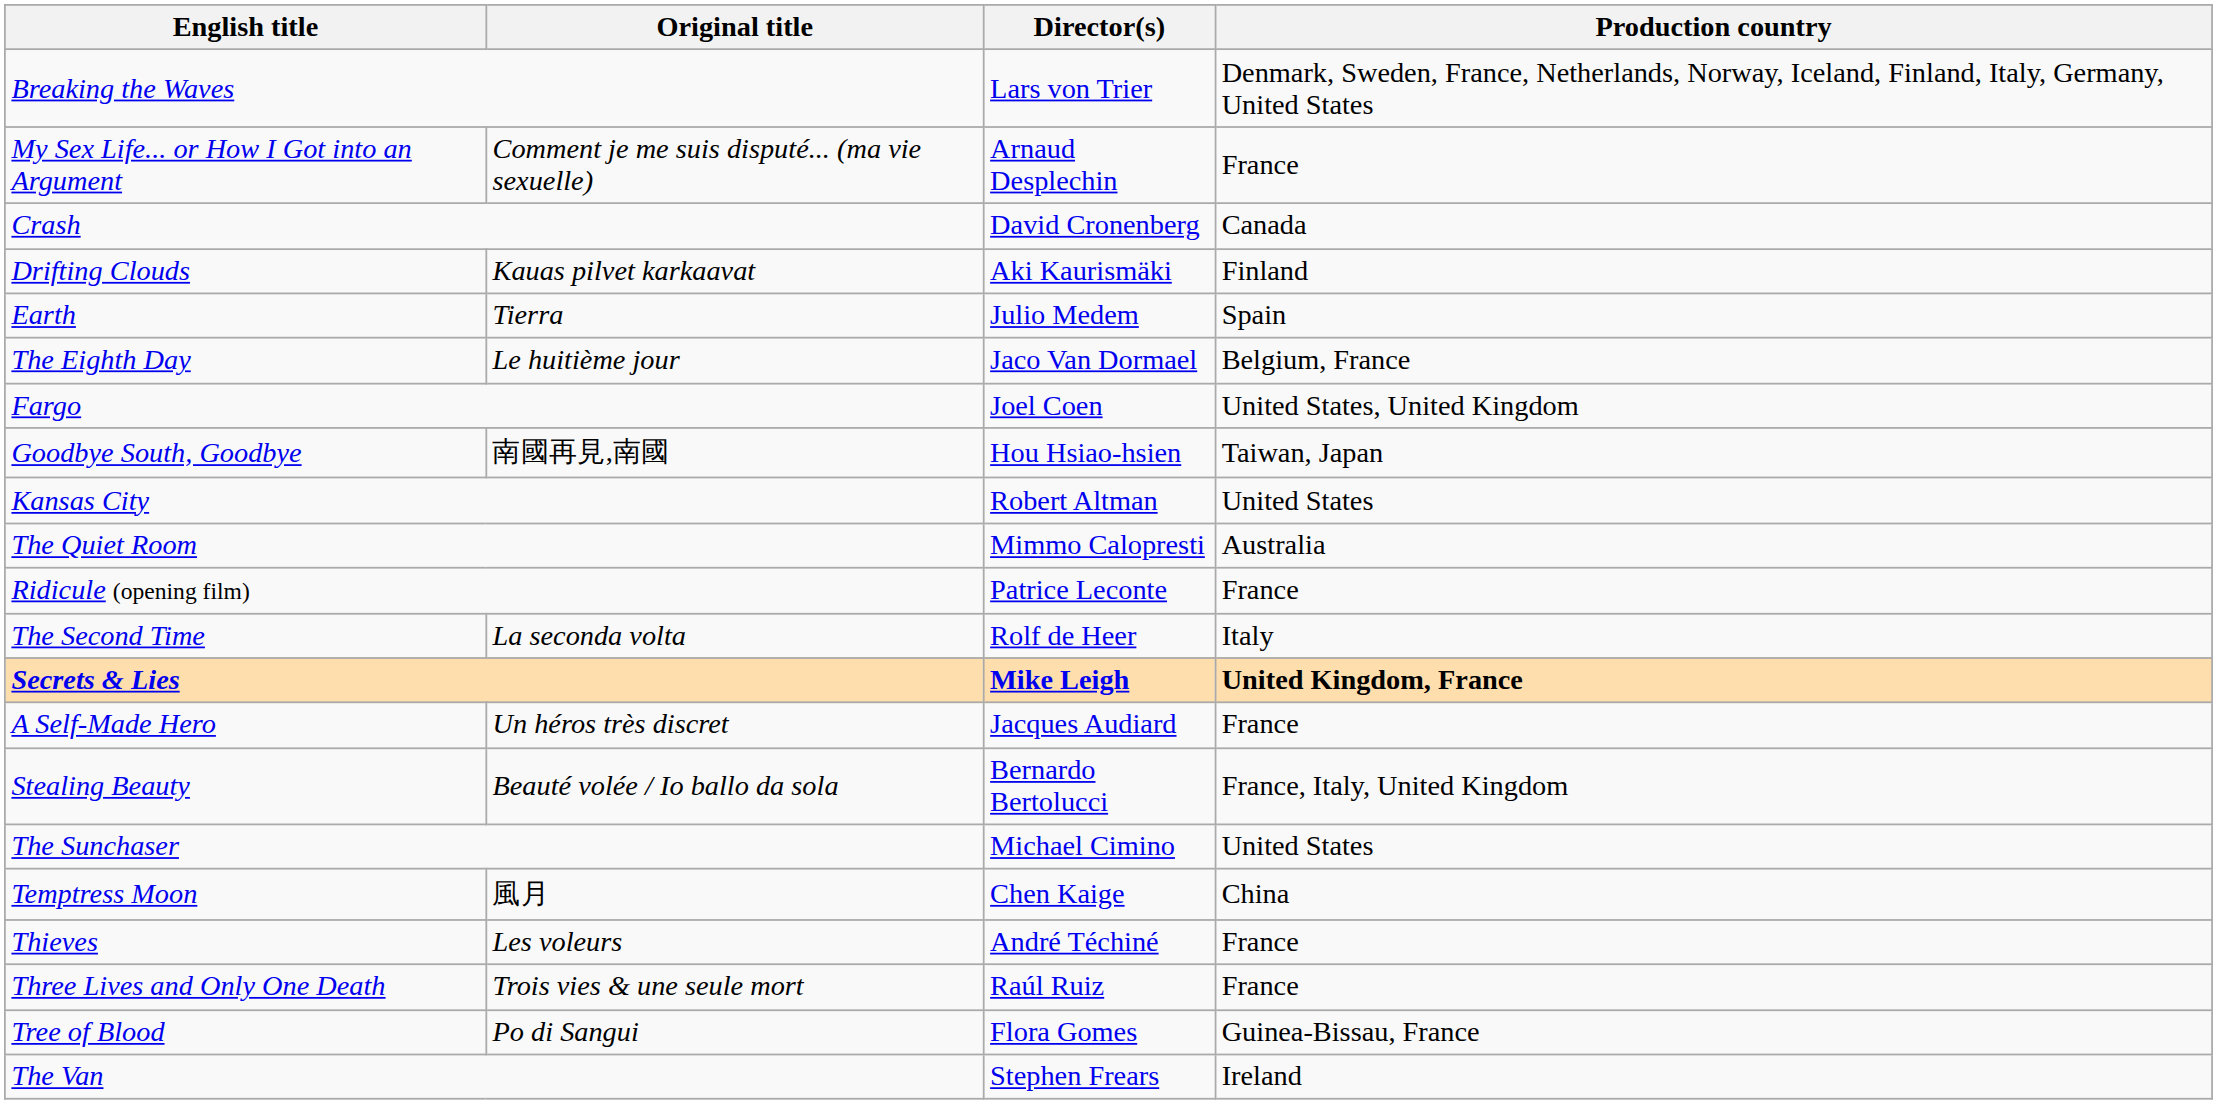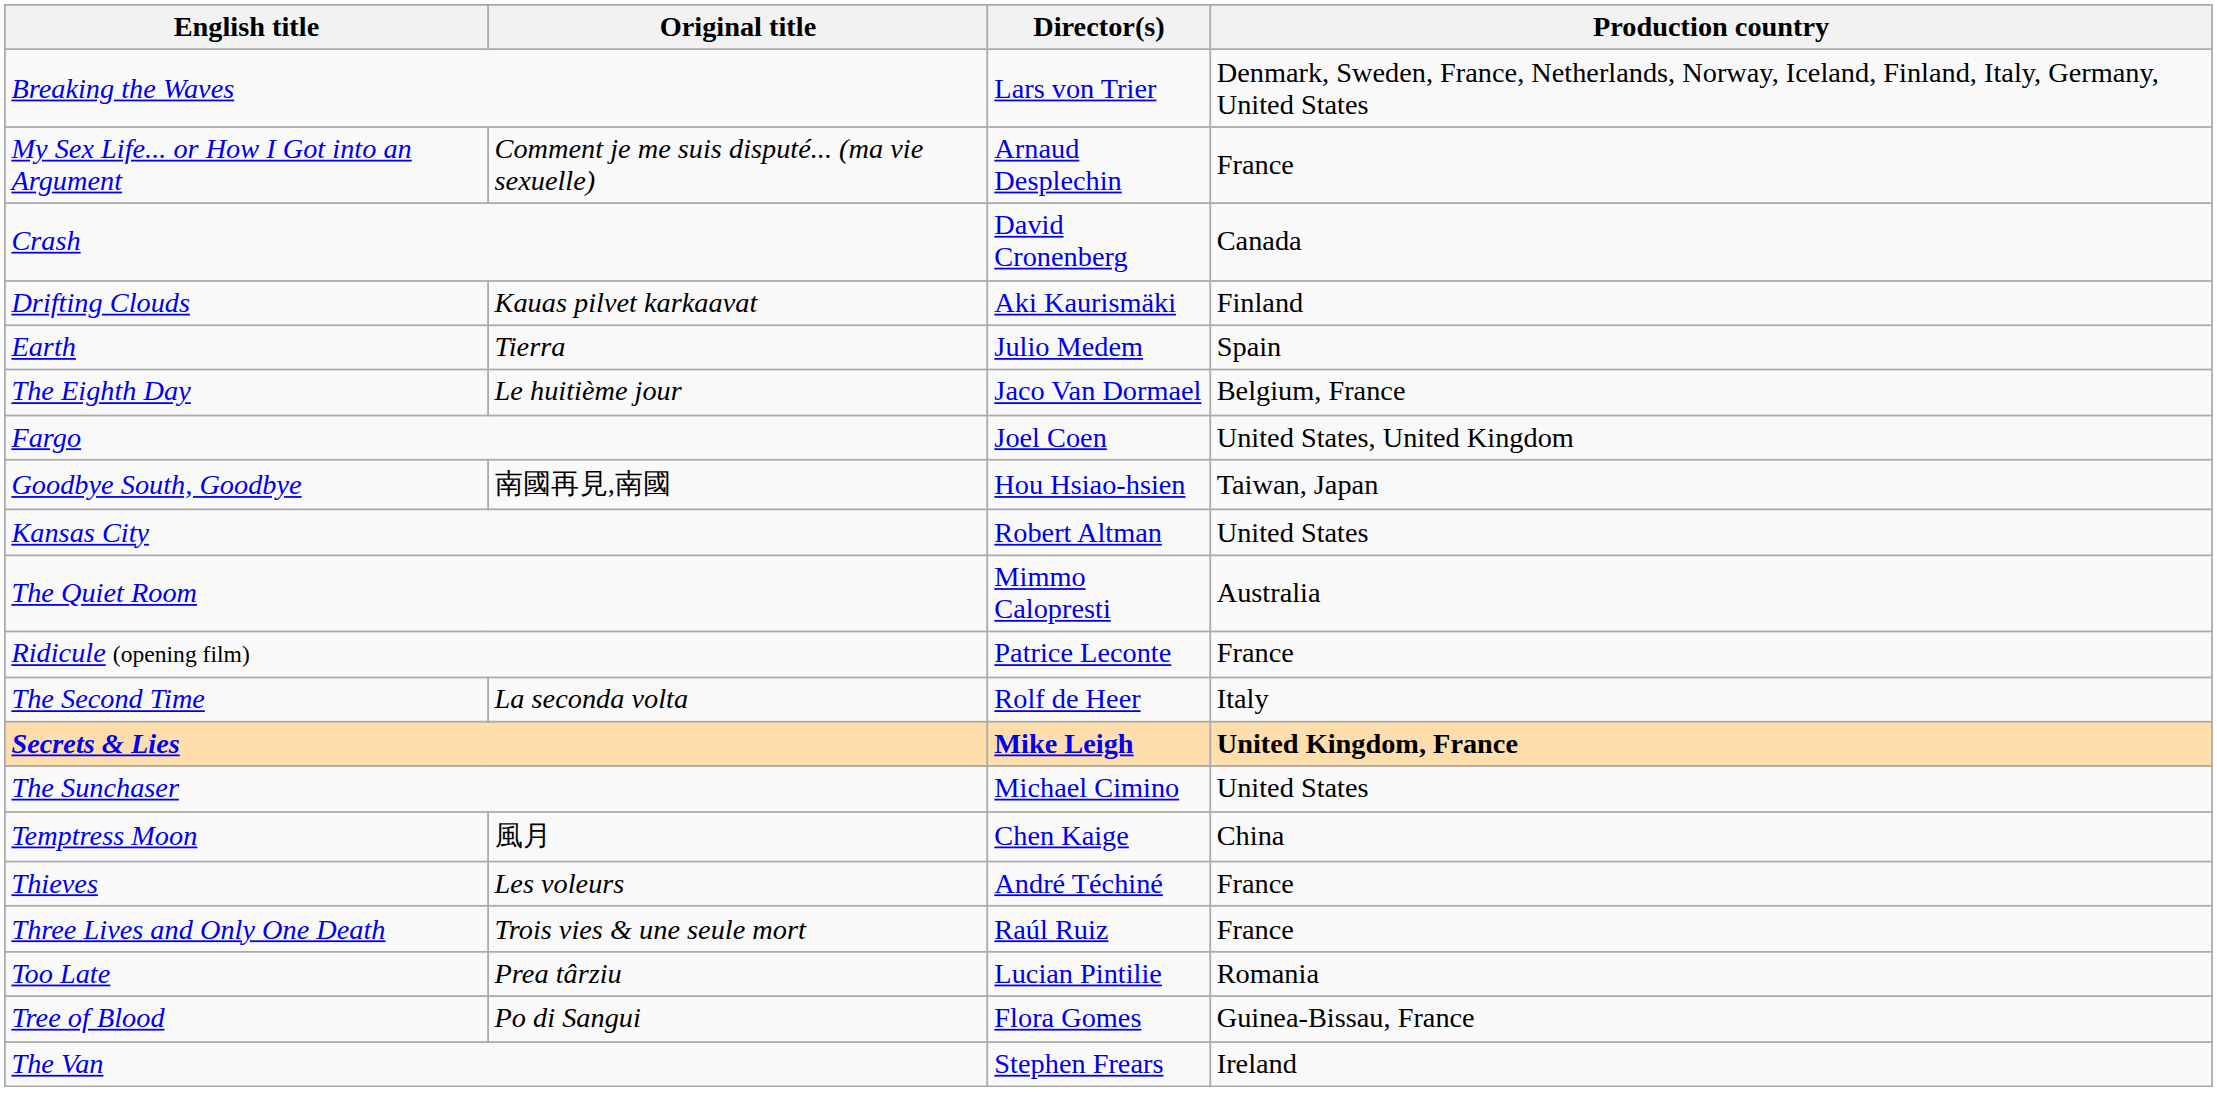 <table class="wikitable">
 <tr>
 <th>English title</th>
 <th>Original title</th>
 <th>Director(s)</th>
 <th>Production country</th>
 </tr>
 <tr>
 <td colspan="2"><em><a href='#'>Breaking the Waves</a></em></td>
 <td><a href='#'>Lars von Trier</a></td>
 <td>Denmark, Sweden, France, Netherlands, Norway, Iceland, Finland, Italy, Germany, United States</td>
 </tr>
 <tr>
 <td><em><a href='#'>My Sex Life... or How I Got into an Argument</a></em></td>
 <td><em>Comment je me suis disputé... (ma vie sexuelle)</em></td>
 <td><a href='#'>Arnaud Desplechin</a></td>
 <td>France</td>
 </tr>
 <tr>
 <td colspan="2"><em><a href='#'>Crash</a></em></td>
 <td><a href='#'>David Cronenberg</a></td>
 <td>Canada</td>
 </tr>
 <tr>
 <td><em><a href='#'>Drifting Clouds</a></em></td>
 <td><em>Kauas pilvet karkaavat</em></td>
 <td><a href='#'>Aki Kaurismäki</a></td>
 <td>Finland</td>
 </tr>
 <tr>
 <td><em><a href='#'>Earth</a></em></td>
 <td><em>Tierra</em></td>
 <td><a href='#'>Julio Medem</a></td>
 <td>Spain</td>
 </tr>
 <tr>
 <td><em><a href='#'>The Eighth Day</a></em></td>
 <td><em>Le huitième jour</em></td>
 <td><a href='#'>Jaco Van Dormael</a></td>
 <td>Belgium, France</td>
 </tr>
 <tr>
 <td colspan="2"><em><a href='#'>Fargo</a></em></td>
 <td><a href='#'>Joel Coen</a></td>
 <td>United States, United Kingdom</td>
 </tr>
 <tr>
 <td><em><a href='#'>Goodbye South, Goodbye</a></em></td>
 <td>南國再見,南國</td>
 <td><a href='#'>Hou Hsiao-hsien</a></td>
 <td>Taiwan, Japan</td>
 </tr>
 <tr>
 <td colspan="2"><em><a href='#'>Kansas City</a></em></td>
 <td><a href='#'>Robert Altman</a></td>
 <td>United States</td>
 </tr>
 <tr>
 <td colspan="2"><em><a href='#'>The Quiet Room</a></em></td>
 <td><a href='#'>Mimmo Calopresti</a></td>
 <td>Australia</td>
 </tr>
 <tr>
 <td colspan="2"><em><a href='#'>Ridicule</a></em> <small>(opening film)</small></td>
 <td><a href='#'>Patrice Leconte</a></td>
 <td>France</td>
 </tr>
 <tr>
 <td><em><a href='#'>The Second Time</a></em></td>
 <td><em>La seconda volta</em></td>
 <td><a href='#'>Rolf de Heer</a></td>
 <td>Italy</td>
 </tr>
 <tr style="background:#FFDEAD;">
 <td colspan="2"><strong><em><a href='#'>Secrets & Lies</a></em></strong></td>
 <td><strong><a href='#'>Mike Leigh</a></strong></td>
 <td><strong>United Kingdom, France</strong></td>
 </tr>
 <tr>
-<td><em><a href='#'>A Self-Made Hero</a></em></td>
-<td><em>Un héros très discret</em></td>
-<td><a href='#'>Jacques Audiard</a></td>
-<td>France</td>
-</tr>
-<tr>
-<td><em><a href='#'>Stealing Beauty</a></em></td>
-<td><em>Beauté volée / Io ballo da sola</em></td>
-<td><a href='#'>Bernardo Bertolucci</a></td>
-<td>France, Italy, United Kingdom</td>
-</tr>
-<tr>
 <td colspan="2"><em><a href='#'>The Sunchaser</a></em></td>
 <td><a href='#'>Michael Cimino</a></td>
 <td>United States</td>
 </tr>
 <tr>
 <td><em><a href='#'>Temptress Moon</a></em></td>
 <td>風月</td>
 <td><a href='#'>Chen Kaige</a></td>
 <td>China</td>
 </tr>
 <tr>
 <td><em><a href='#'>Thieves</a></em></td>
 <td><em>Les voleurs</em></td>
 <td><a href='#'>André Téchiné</a></td>
 <td>France</td>
 </tr>
 <tr>
 <td><em><a href='#'>Three Lives and Only One Death</a></em></td>
 <td><em>Trois vies & une seule mort</em></td>
 <td><a href='#'>Raúl Ruiz</a></td>
 <td>France</td>
 </tr>
 <tr>
+<td><em><a href='#'>Too Late</a></em></td>
+<td><em>Prea târziu</em></td>
+<td><a href='#'>Lucian Pintilie</a></td>
+<td>Romania</td>
+</tr>
+<tr>
 <td><em><a href='#'>Tree of Blood</a></em></td>
 <td><em>Po di Sangui</em></td>
 <td><a href='#'>Flora Gomes</a></td>
 <td>Guinea-Bissau, France</td>
 </tr>
 <tr>
 <td colspan="2"><em><a href='#'>The Van</a></em></td>
 <td><a href='#'>Stephen Frears</a></td>
 <td>Ireland</td>
 </tr>
 </table>
